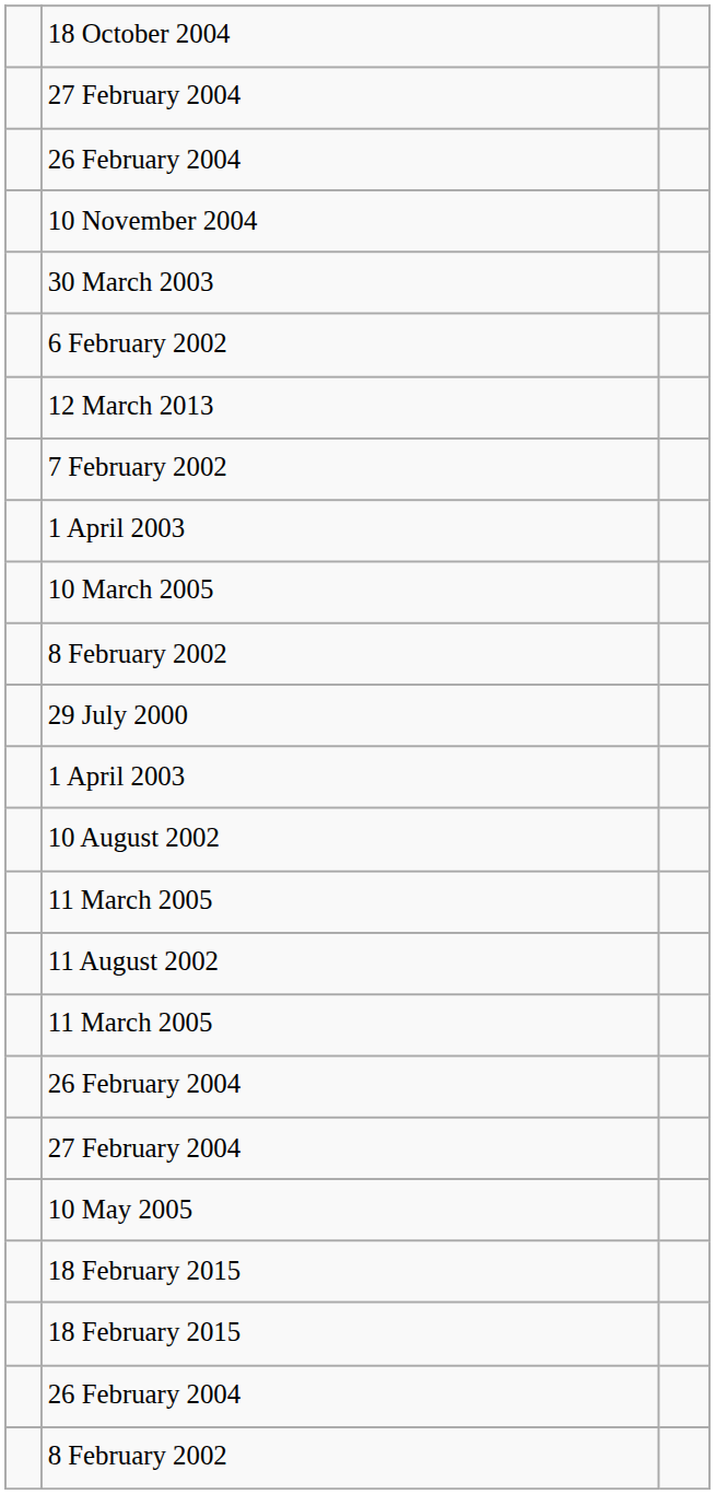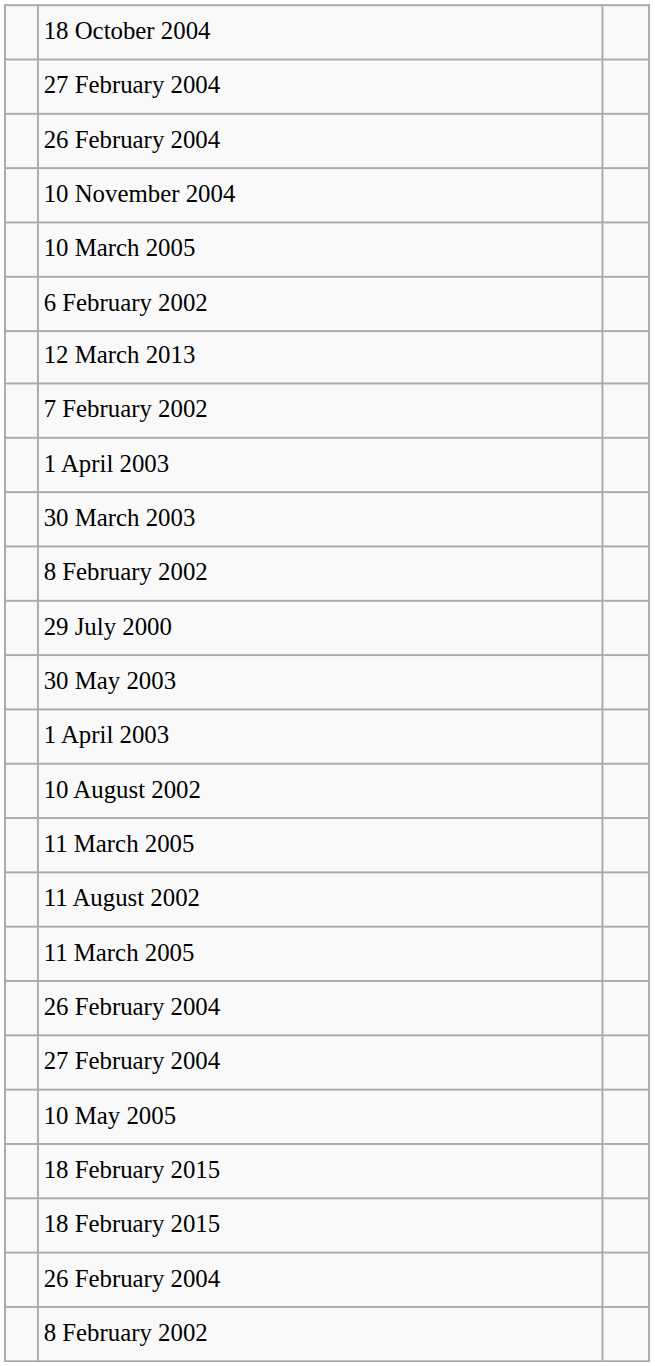 <table class="wikitable" style="font-size: 80%; float: left; width: 26em; margin-right: 1em; height: 700px">
 <tr>
 <td></td>
 <td>18 October 2004</td>
 <td> </td>
 </tr>
 <tr>
 <td></td>
 <td>27 February 2004</td>
 <td> </td>
 </tr>
 <tr>
 <td></td>
 <td>26 February 2004</td>
 <td> </td>
 </tr>
 <tr>
 <td></td>
 <td>10 November 2004</td>
 <td> </td>
 </tr>
 <tr>
 <td></td>
-<td>30 March 2003</td>
+<td>10 March 2005</td>
 <td> </td>
 </tr>
 <tr>
 <td></td>
 <td>6 February 2002</td>
 <td> </td>
 </tr>
 <tr>
 <td></td>
 <td>12 March 2013</td>
 <td></td>
 </tr>
 <tr>
 <td></td>
 <td>7 February 2002</td>
 <td> </td>
 </tr>
 <tr>
 <td></td>
 <td>1 April 2003</td>
 <td> </td>
 </tr>
 <tr>
 <td></td>
-<td>10 March 2005</td>
+<td>30 March 2003</td>
 <td> </td>
 </tr>
 <tr>
 <td></td>
 <td>8 February 2002</td>
 <td> </td>
 </tr>
 <tr>
 <td></td>
 <td>29 July 2000</td>
+<td> </td>
+</tr>
+<tr>
+<td></td>
+<td>30 May 2003</td>
 <td> </td>
 </tr>
 <tr>
 <td></td>
 <td>1 April 2003</td>
 <td> </td>
 </tr>
 <tr>
 <td></td>
 <td>10 August 2002</td>
 <td> </td>
 </tr>
 <tr>
 <td></td>
 <td>11 March 2005</td>
 <td> </td>
 </tr>
 <tr>
 <td></td>
 <td>11 August 2002</td>
 <td> </td>
 </tr>
 <tr>
 <td></td>
 <td>11 March 2005</td>
 <td> </td>
 </tr>
 <tr>
 <td></td>
 <td>26 February 2004</td>
 <td> </td>
 </tr>
 <tr>
 <td></td>
 <td>27 February 2004</td>
 <td> </td>
 </tr>
 <tr>
 <td></td>
 <td>10 May 2005</td>
 <td> </td>
 </tr>
 <tr>
 <td></td>
 <td>18 February 2015</td>
 <td> </td>
 </tr>
 <tr>
 <td></td>
 <td>18 February 2015</td>
 <td> </td>
 </tr>
 <tr>
 <td></td>
 <td>26 February 2004</td>
 <td> </td>
 </tr>
 <tr>
 <td></td>
 <td>8 February 2002</td>
 <td> </td>
 </tr>
 </table>
